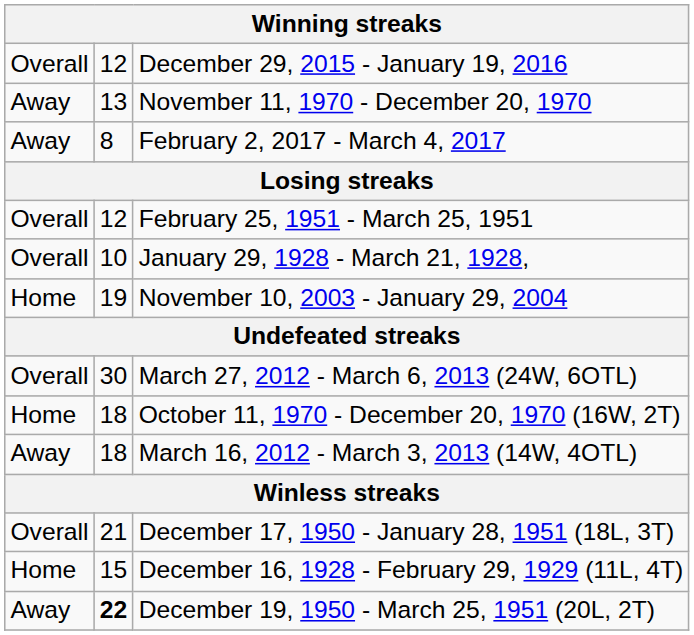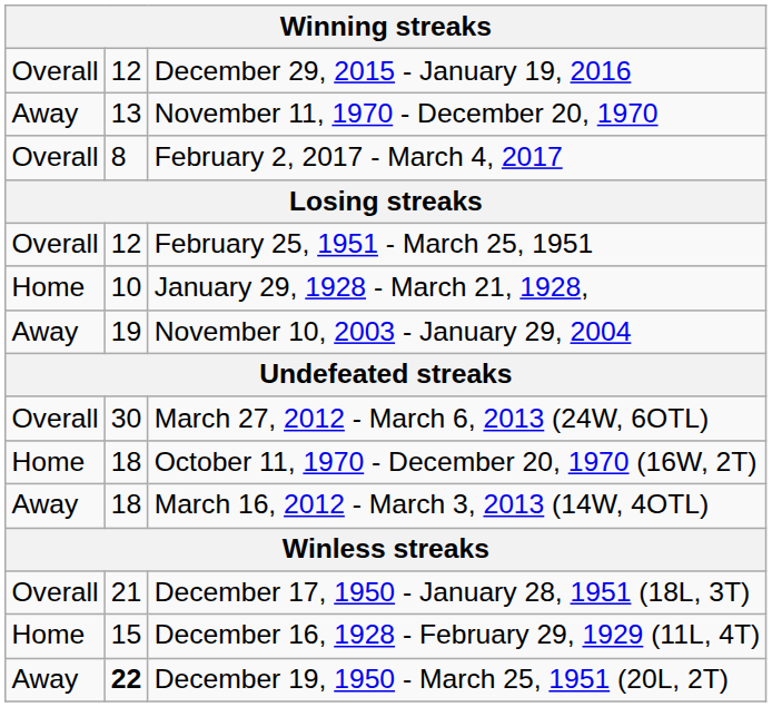 <table class="wikitable">
 <tr>
 <th bgcolor="#DDDDFF" colspan="3" align="left">Winning streaks</th>
 </tr>
 <tr>
 <td>Overall</td>
 <td>12</td>
 <td>December 29, <a href='#'>2015</a> -  January 19, <a href='#'>2016</a></td>
 </tr>
 <tr>
 <td>Away</td>
 <td>13</td>
 <td>November 11, <a href='#'>1970</a> - December 20, <a href='#'>1970</a></td>
 </tr>
 <tr>
-<td>Away</td>
+<td>Overall</td>
 <td>8</td>
 <td>February 2, 2017 - March 4, <a href='#'>2017</a></td>
 </tr>
 <tr>
 <th bgcolor="#DDDDFF" colspan="3" align="left">Losing streaks</th>
 </tr>
 <tr>
 <td>Overall</td>
 <td>12</td>
 <td>February 25, <a href='#'>1951</a> - March 25, 1951</td>
 </tr>
 <tr>
-<td>Overall</td>
+<td>Home</td>
 <td>10</td>
 <td>January 29, <a href='#'>1928</a> - March 21, <a href='#'>1928</a>,</td>
 </tr>
 <tr>
-<td>Home</td>
+<td>Away</td>
 <td>19</td>
 <td>November 10, <a href='#'>2003</a> - January 29, <a href='#'>2004</a></td>
 </tr>
 <tr>
 <th bgcolor="#DDDDFF" colspan="3" align="left">Undefeated streaks</th>
 </tr>
 <tr>
 <td>Overall</td>
 <td>30</td>
 <td>March 27, <a href='#'>2012</a> - March 6, <a href='#'>2013</a> (24W, 6OTL)</td>
 </tr>
 <tr>
 <td>Home</td>
 <td>18</td>
 <td>October 11, <a href='#'>1970</a> - December 20, <a href='#'>1970</a> (16W, 2T)</td>
 </tr>
 <tr>
 <td>Away</td>
 <td>18</td>
 <td>March 16, <a href='#'>2012</a> - March 3, <a href='#'>2013</a> (14W, 4OTL)</td>
 </tr>
 <tr>
 <th bgcolor="#DDDDFF" colspan="3" align="left">Winless streaks</th>
 </tr>
 <tr>
 <td>Overall</td>
 <td>21</td>
 <td>December 17, <a href='#'>1950</a> - January 28, <a href='#'>1951</a> (18L, 3T)</td>
 </tr>
 <tr>
 <td>Home</td>
 <td>15</td>
 <td>December 16, <a href='#'>1928</a> - February 29, <a href='#'>1929</a> (11L, 4T)</td>
 </tr>
 <tr>
 <td>Away</td>
 <td><strong>22</strong></td>
 <td>December 19, <a href='#'>1950</a> - March 25, <a href='#'>1951</a> (20L, 2T)</td>
 </tr>
 </table>
